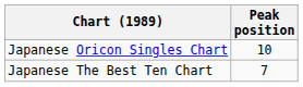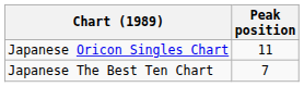 <table class="wikitable">
 <tr>
 <th>Chart (1989)</th>
 <th>Peak<br>position</th>
 </tr>
 <tr>
 <td>Japanese <a href='#'>Oricon Singles Chart</a></td>
-<td align="center">10</td>
+<td align="center">11</td>
 </tr>
 <tr>
 <td>Japanese The Best Ten Chart</td>
 <td align="center">7</td>
 </tr>
 </table>
